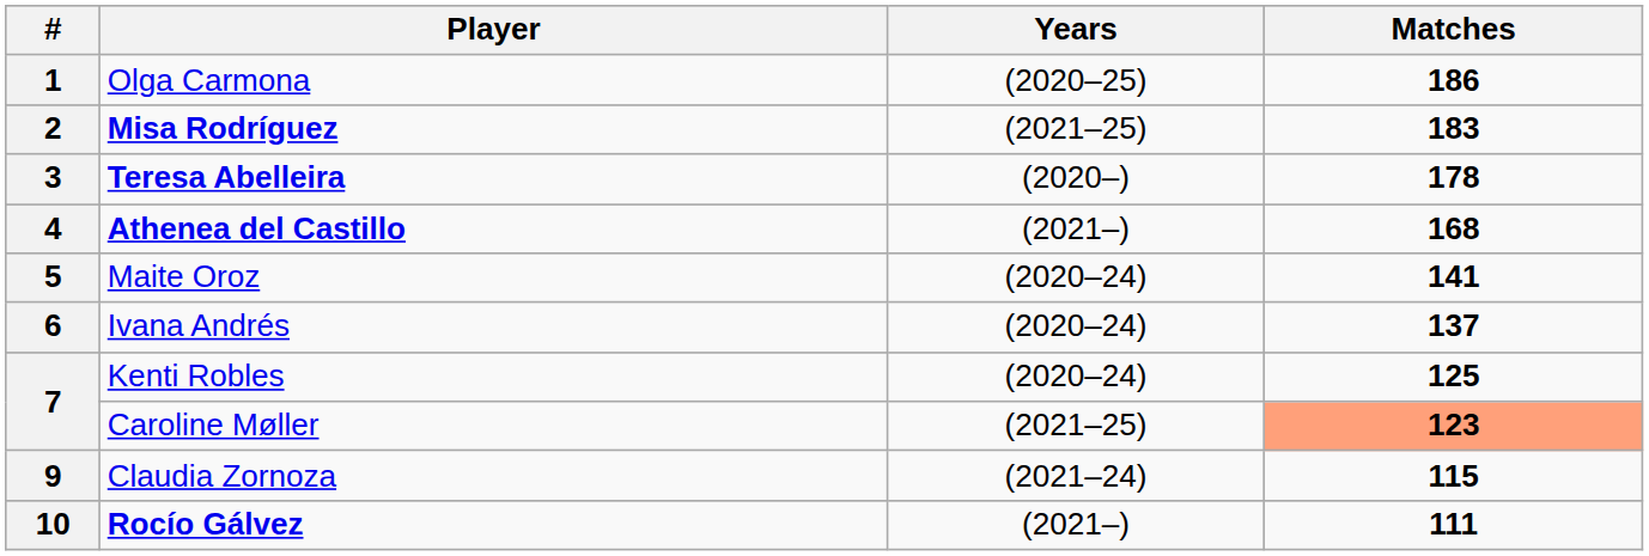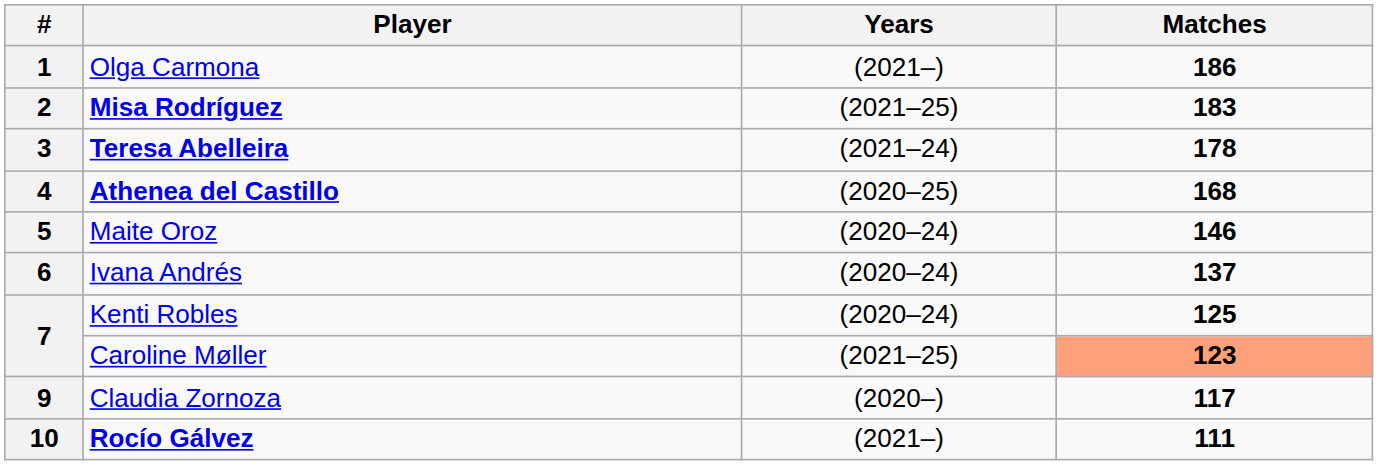 <table class="wikitable sortable" style="text-align: center;">
 <tr>
 <th width=3%>#</th>
 <th width=25%>Player</th>
 <th width=12%>Years</th>
 <th width=12%>Matches</th>
 </tr>
 <tr>
 <th>1</th>
 <td style="text-align:left;"> <a href='#'>Olga Carmona</a></td>
-<td>(2020–25)</td>
+<td>(2021–)</td>
 <td><strong>186</strong></td>
 </tr>
 <tr>
 <th>2</th>
 <td style="text-align:left;"> <strong><a href='#'>Misa Rodríguez</a></strong></td>
 <td>(2021–25)</td>
 <td><strong>183</strong></td>
 </tr>
 <tr>
 <th>3</th>
 <td style="text-align:left;"> <strong><a href='#'>Teresa Abelleira</a></strong></td>
-<td>(2020–)</td>
+<td>(2021–24)</td>
 <td><strong>178</strong></td>
 </tr>
 <tr>
 <th>4</th>
 <td style="text-align:left;"> <strong><a href='#'>Athenea del Castillo</a></strong></td>
-<td>(2021–)</td>
+<td>(2020–25)</td>
 <td><strong>168</strong></td>
 </tr>
 <tr>
 <th>5</th>
 <td style="text-align:left;"> <a href='#'>Maite Oroz</a></td>
 <td>(2020–24)</td>
-<td><strong>141</strong></td>
+<td><strong>146</strong></td>
 </tr>
 <tr>
 <th>6</th>
 <td style="text-align:left;"> <a href='#'>Ivana Andrés</a></td>
 <td>(2020–24)</td>
 <td><strong>137</strong></td>
 </tr>
 <tr>
 <th rowspan=2>7</th>
 <td style="text-align:left;"> <a href='#'>Kenti Robles</a></td>
 <td>(2020–24)</td>
 <td><strong>125</strong></td>
 </tr>
 <tr>
 <td style="text-align:left;"> <a href='#'>Caroline Møller</a></td>
 <td>(2021–25)</td>
 <td style="background: lightsalmon;"><strong>123</strong></td>
 </tr>
 <tr>
 <th>9</th>
 <td style="text-align:left;"> <a href='#'>Claudia Zornoza</a></td>
-<td>(2021–24)</td>
-<td><strong>115</strong></td>
+<td>(2020–)</td>
+<td><strong>117</strong></td>
 </tr>
 <tr>
 <th>10</th>
 <td style="text-align:left;"> <strong><a href='#'>Rocío Gálvez</a></strong></td>
 <td>(2021–)</td>
 <td><strong>111</strong></td>
 </tr>
 </table>
